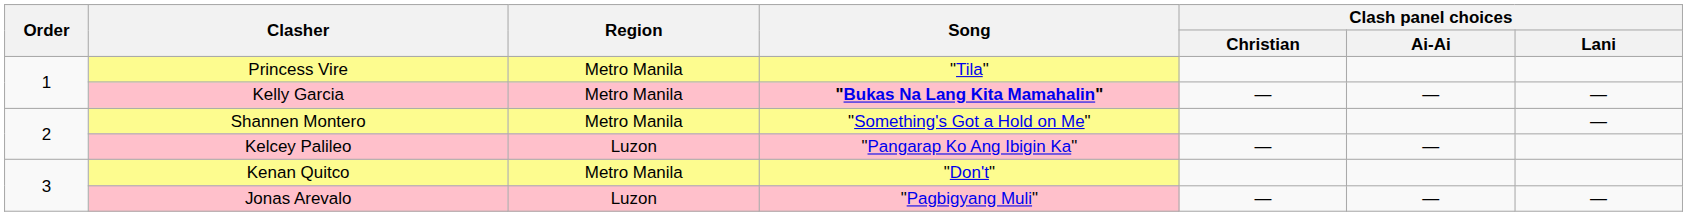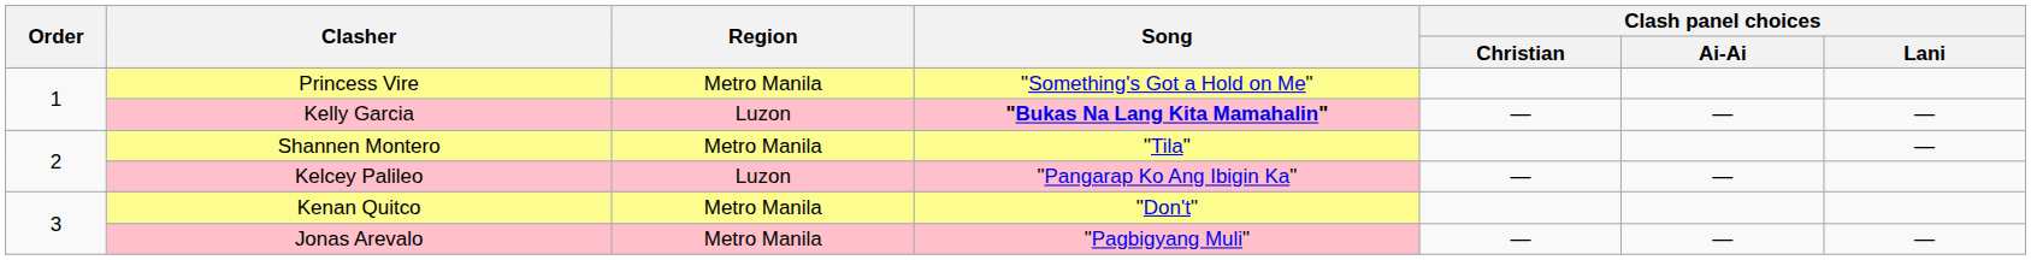 <table class="wikitable" style="text-align:center; line-height:17px; width:100%;">
 <tr>
 <th rowspan="2" width="5%">Order</th>
 <th rowspan="2" width="25%">Clasher</th>
 <th rowspan="2">Region</th>
 <th rowspan="2" width="25%">Song</th>
 <th colspan="3" width="30%">Clash panel choices</th>
 </tr>
 <tr>
 <th width="10%">Christian</th>
 <th width="10%">Ai-Ai</th>
 <th width="10%">Lani</th>
 </tr>
 <tr>
 <td rowspan="2">1</td>
 <td style="background:#fdfc8f;">Princess Vire</td>
 <td style="background:#fdfc8f;">Metro Manila</td>
-<td style="background:#fdfc8f;">"<a href='#'>Tila</a>"</td>
+<td style="background:#fdfc8f;">"<a href='#'>Something's Got a Hold on Me</a>"</td>
 <td><strong></strong></td>
 <td><strong></strong></td>
 <td><strong></strong></td>
 </tr>
 <tr>
 <td style="background:pink;">Kelly Garcia</td>
-<td style="background:pink;">Metro Manila</td>
+<td style="background:pink;">Luzon</td>
 <td style="background:pink;"><strong>"<a href='#'>Bukas Na Lang Kita Mamahalin</a>"</strong></td>
 <td>—</td>
 <td>—</td>
 <td>—</td>
 </tr>
 <tr>
 <td rowspan="2">2</td>
 <td style="background:#fdfc8f;">Shannen Montero</td>
 <td style="background:#fdfc8f;">Metro Manila</td>
-<td style="background:#fdfc8f;">"<a href='#'>Something's Got a Hold on Me</a>"</td>
+<td style="background:#fdfc8f;">"<a href='#'>Tila</a>"</td>
 <td><strong></strong></td>
 <td><strong></strong></td>
 <td>—</td>
 </tr>
 <tr>
 <td style="background:pink;">Kelcey Palileo</td>
 <td style="background:pink;">Luzon</td>
 <td style="background:pink;">"<a href='#'>Pangarap Ko Ang Ibigin Ka</a>"</td>
 <td>—</td>
 <td>—</td>
 <td><strong></strong></td>
 </tr>
 <tr>
 <td rowspan="2">3</td>
 <td style="background:#fdfc8f;">Kenan Quitco</td>
 <td style="background:#fdfc8f;">Metro Manila</td>
 <td style="background:#fdfc8f;">"<a href='#'>Don't</a>"</td>
 <td><strong></strong></td>
 <td><strong></strong></td>
 <td><strong></strong></td>
 </tr>
 <tr>
 <td style="background:pink;">Jonas Arevalo</td>
-<td style="background:pink;">Luzon</td>
+<td style="background:pink;">Metro Manila</td>
 <td style="background:pink;">"<a href='#'>Pagbigyang Muli</a>"</td>
 <td>—</td>
 <td>—</td>
 <td>—</td>
 </tr>
 </table>
